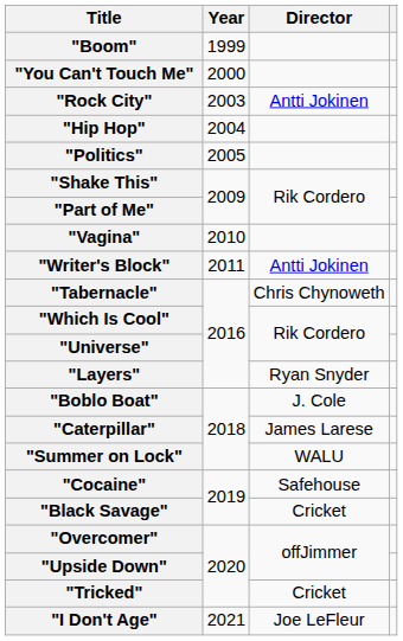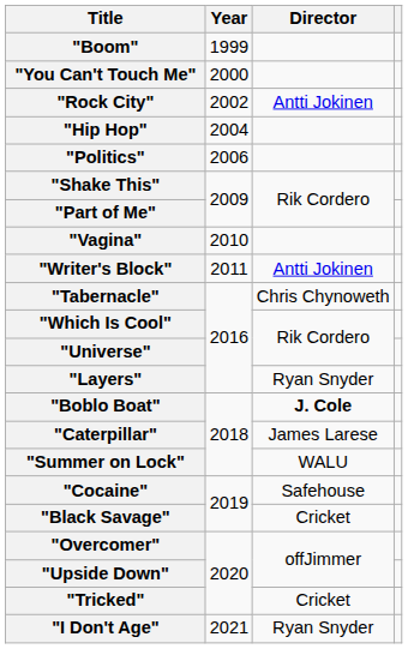 <table class="wikitable plainrowheaders" style="text-align:center;">
 <tr>
 <th scope="col" style="width:11em;">Title</th>
 <th scope="col">Year</th>
 <th scope="col">Director</th>
 <th scope="col"></th>
 </tr>
 <tr>
 <th scope="row">"Boom"</th>
 <td>1999</td>
 <td></td>
 <td></td>
 </tr>
 <tr>
 <th scope="row">"You Can't Touch Me"</th>
 <td>2000</td>
 <td></td>
 <td></td>
 </tr>
 <tr>
 <th scope="row">"Rock City"</th>
-<td>2003</td>
+<td>2002</td>
 <td><a href='#'>Antti Jokinen</a></td>
 <td></td>
 </tr>
 <tr>
 <th scope="row">"Hip Hop"</th>
 <td>2004</td>
 <td></td>
 <td></td>
 </tr>
 <tr>
 <th scope="row">"Politics"</th>
-<td>2005</td>
+<td>2006</td>
 <td></td>
 <td></td>
 </tr>
 <tr>
 <th scope="row">"Shake This"</th>
 <td rowspan="2">2009</td>
 <td rowspan="2">Rik Cordero</td>
 <td></td>
 </tr>
 <tr>
 <th scope="row">"Part of Me"</th>
 <td></td>
 </tr>
 <tr>
 <th scope="row">"Vagina"</th>
 <td>2010</td>
 <td></td>
 <td></td>
 </tr>
 <tr>
 <th scope="row">"Writer's Block"</th>
 <td>2011</td>
 <td><a href='#'>Antti Jokinen</a></td>
 <td></td>
 </tr>
 <tr>
 <th scope="row">"Tabernacle"</th>
 <td rowspan="4">2016</td>
 <td>Chris Chynoweth</td>
 <td></td>
 </tr>
 <tr>
 <th scope="row">"Which Is Cool"</th>
 <td rowspan="2">Rik Cordero</td>
 <td></td>
 </tr>
 <tr>
 <th scope="row">"Universe"</th>
 <td></td>
 </tr>
 <tr>
 <th scope="row">"Layers"</th>
 <td>Ryan Snyder</td>
 <td></td>
 </tr>
 <tr>
 <th scope="row">"Boblo Boat"</th>
 <td rowspan="3">2018</td>
-<td>J. Cole</td>
+<td><strong>J. Cole</strong></td>
 <td></td>
 </tr>
 <tr>
 <th scope="row">"Caterpillar"</th>
 <td>James Larese</td>
 <td></td>
 </tr>
 <tr>
 <th scope="row">"Summer on Lock"</th>
 <td>WALU</td>
 <td></td>
 </tr>
 <tr>
 <th scope="row">"Cocaine"</th>
 <td rowspan="2">2019</td>
 <td>Safehouse</td>
 <td></td>
 </tr>
 <tr>
 <th scope="row">"Black Savage"</th>
 <td>Cricket</td>
 <td></td>
 </tr>
 <tr>
 <th scope="row">"Overcomer"</th>
 <td rowspan="3">2020</td>
 <td rowspan="2">offJimmer</td>
 <td></td>
 </tr>
 <tr>
 <th scope="row">"Upside Down"</th>
 <td></td>
 </tr>
 <tr>
 <th scope="row">"Tricked"</th>
 <td>Cricket</td>
 <td></td>
 </tr>
 <tr>
 <th scope="row">"I Don't Age"</th>
 <td rowspan="1">2021</td>
-<td>Joe LeFleur</td>
+<td>Ryan Snyder</td>
 <td></td>
 </tr>
 </table>
